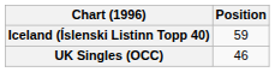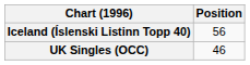 <table class="wikitable plainrowheaders" style="text-align:center">
 <tr>
 <th scope="col">Chart (1996)</th>
 <th scope="col">Position</th>
 </tr>
 <tr>
 <th scope="row">Iceland (Íslenski Listinn Topp 40)</th>
-<td>59</td>
+<td>56</td>
 </tr>
 <tr>
 <th scope="row">UK Singles (OCC)</th>
 <td>46</td>
 </tr>
 </table>
